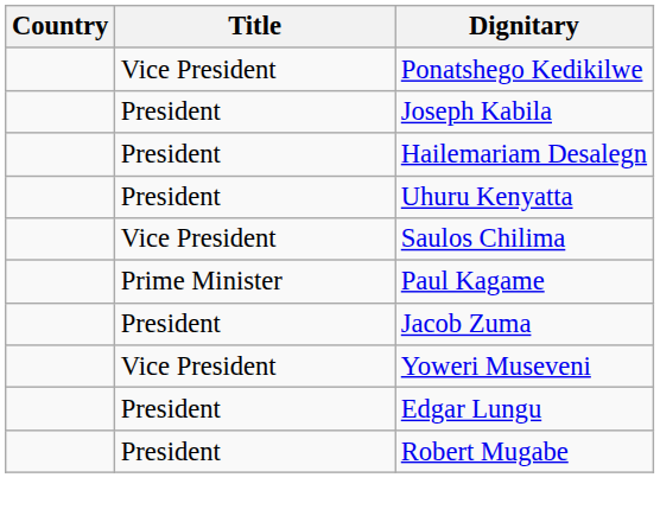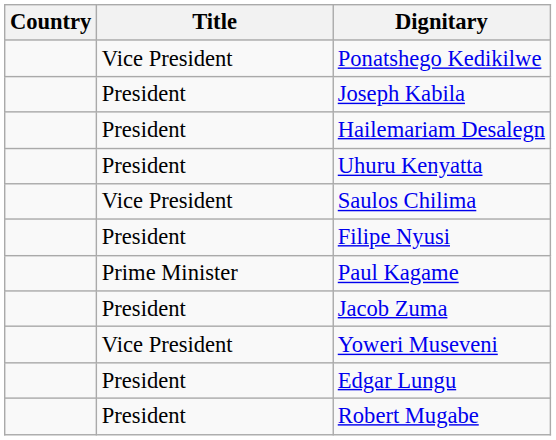 <table class="wikitable sortable">
 <tr>
 <th>Country</th>
 <th width="160px">Title</th>
 <th>Dignitary</th>
 </tr>
 <tr>
 <td></td>
 <td>Vice President</td>
 <td><a href='#'>Ponatshego Kedikilwe</a></td>
 </tr>
 <tr>
 <td></td>
 <td>President</td>
 <td><a href='#'>Joseph Kabila</a></td>
 </tr>
 <tr>
 <td></td>
 <td>President</td>
 <td><a href='#'>Hailemariam Desalegn</a></td>
 </tr>
 <tr>
 <td></td>
 <td>President</td>
 <td><a href='#'>Uhuru Kenyatta</a></td>
 </tr>
 <tr>
 <td></td>
 <td>Vice President</td>
 <td><a href='#'>Saulos Chilima</a></td>
 </tr>
 <tr>
 <td></td>
+<td>President</td>
+<td><a href='#'>Filipe Nyusi</a></td>
+</tr>
+<tr>
+<td></td>
 <td>Prime Minister</td>
 <td><a href='#'>Paul Kagame</a></td>
 </tr>
 <tr>
 <td></td>
 <td>President</td>
 <td><a href='#'>Jacob Zuma</a></td>
 </tr>
 <tr>
 <td></td>
 <td>Vice President</td>
 <td><a href='#'>Yoweri Museveni</a></td>
 </tr>
 <tr>
 <td></td>
 <td>President</td>
 <td><a href='#'>Edgar Lungu</a></td>
 </tr>
 <tr>
 <td></td>
 <td>President</td>
 <td><a href='#'>Robert Mugabe</a></td>
 </tr>
 </table>
